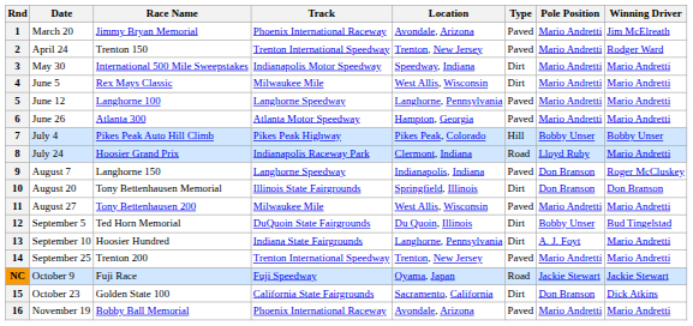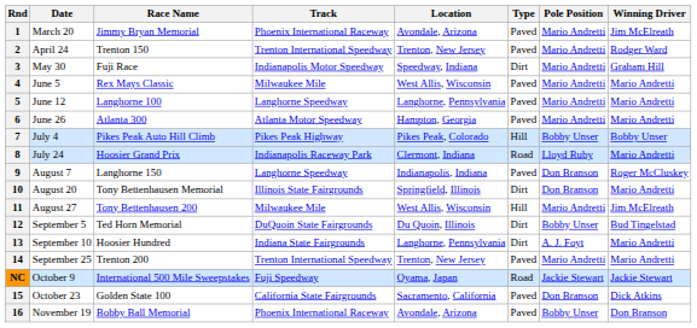 <table class="wikitable" style="font-size:85%">
 <tr>
 <th>Rnd</th>
 <th>Date</th>
 <th>Race Name</th>
 <th>Track</th>
 <th>Location</th>
 <th>Type</th>
 <th>Pole Position</th>
 <th>Winning Driver</th>
 </tr>
 <tr style="background:#FFFFFF;">
 <th>1</th>
 <td>March 20</td>
 <td> <a href='#'>Jimmy Bryan Memorial</a></td>
 <td><a href='#'>Phoenix International Raceway</a></td>
 <td><a href='#'>Avondale</a>, <a href='#'>Arizona</a></td>
 <td>Paved</td>
 <td> <a href='#'>Mario Andretti</a></td>
 <td> <a href='#'>Jim McElreath</a></td>
 </tr>
 <tr style="background:#FFFFFF;">
 <th>2</th>
 <td>April 24</td>
 <td> Trenton 150</td>
 <td><a href='#'>Trenton International Speedway</a></td>
 <td><a href='#'>Trenton</a>, <a href='#'>New Jersey</a></td>
 <td>Paved</td>
 <td> <a href='#'>Mario Andretti</a></td>
 <td> <a href='#'>Rodger Ward</a></td>
 </tr>
 <tr style="background:#FFFFFF;">
 <th>3</th>
 <td>May 30</td>
-<td> <a href='#'>International 500 Mile Sweepstakes</a></td>
+<td> Fuji Race</td>
 <td><a href='#'>Indianapolis Motor Speedway</a></td>
 <td><a href='#'>Speedway</a>, <a href='#'>Indiana</a></td>
 <td>Dirt</td>
 <td> <a href='#'>Mario Andretti</a></td>
-<td> <a href='#'>Mario Andretti</a></td>
+<td> <a href='#'>Graham Hill</a></td>
 </tr>
 <tr style="background:#FFFFFF;">
 <th>4</th>
 <td>June 5</td>
 <td> <a href='#'>Rex Mays Classic</a></td>
 <td><a href='#'>Milwaukee Mile</a></td>
 <td><a href='#'>West Allis</a>, <a href='#'>Wisconsin</a></td>
-<td>Dirt</td>
+<td>Paved</td>
 <td> <a href='#'>Mario Andretti</a></td>
 <td> <a href='#'>Mario Andretti</a></td>
 </tr>
 <tr style="background:#FFFFFF;">
 <th>5</th>
 <td>June 12</td>
 <td> <a href='#'>Langhorne 100</a></td>
 <td><a href='#'>Langhorne Speedway</a></td>
 <td><a href='#'>Langhorne</a>, <a href='#'>Pennsylvania</a></td>
 <td>Paved</td>
 <td> <a href='#'>Mario Andretti</a></td>
 <td> <a href='#'>Mario Andretti</a></td>
 </tr>
 <tr style="background:#FFFFFF;">
 <th>6</th>
 <td>June 26</td>
 <td> <a href='#'>Atlanta 300</a></td>
 <td><a href='#'>Atlanta Motor Speedway</a></td>
 <td><a href='#'>Hampton</a>, <a href='#'>Georgia</a></td>
 <td>Paved</td>
 <td> <a href='#'>Mario Andretti</a></td>
 <td> <a href='#'>Mario Andretti</a></td>
 </tr>
 <tr style="background:#D0E7FF;">
 <th>7</th>
 <td>July 4</td>
 <td> <a href='#'>Pikes Peak Auto Hill Climb</a></td>
 <td><a href='#'>Pikes Peak Highway</a></td>
 <td><a href='#'>Pikes Peak</a>, <a href='#'>Colorado</a></td>
 <td>Hill</td>
 <td> <a href='#'>Bobby Unser</a></td>
 <td> <a href='#'>Bobby Unser</a></td>
 </tr>
 <tr style="background:#D0E7FF;">
 <th>8</th>
 <td>July 24</td>
 <td> <a href='#'>Hoosier Grand Prix</a></td>
 <td><a href='#'>Indianapolis Raceway Park</a></td>
 <td><a href='#'>Clermont</a>, <a href='#'>Indiana</a></td>
 <td>Road</td>
 <td> <a href='#'>Lloyd Ruby</a></td>
 <td> <a href='#'>Mario Andretti</a></td>
 </tr>
 <tr style="background:#FFFFFF;">
 <th>9</th>
 <td>August 7</td>
 <td> Langhorne 150</td>
 <td><a href='#'>Langhorne Speedway</a></td>
 <td><a href='#'>Indianapolis</a>, <a href='#'>Indiana</a></td>
 <td>Paved</td>
 <td> <a href='#'>Don Branson</a></td>
 <td> <a href='#'>Roger McCluskey</a></td>
 </tr>
 <tr style="background:#FFFFFF;">
 <th>10</th>
 <td>August 20</td>
 <td> Tony Bettenhausen Memorial</td>
 <td><a href='#'>Illinois State Fairgrounds</a></td>
 <td><a href='#'>Springfield</a>, <a href='#'>Illinois</a></td>
 <td>Dirt</td>
 <td> <a href='#'>Don Branson</a></td>
-<td> <a href='#'>Don Branson</a></td>
+<td> <a href='#'>Mario Andretti</a></td>
 </tr>
 <tr style="background:#FFFFFF;">
 <th>11</th>
 <td>August 27</td>
 <td> <a href='#'>Tony Bettenhausen 200</a></td>
 <td><a href='#'>Milwaukee Mile</a></td>
 <td><a href='#'>West Allis</a>, <a href='#'>Wisconsin</a></td>
-<td>Paved</td>
+<td>Hill</td>
 <td> <a href='#'>Mario Andretti</a></td>
-<td> <a href='#'>Mario Andretti</a></td>
+<td> <a href='#'>Jim McElreath</a></td>
 </tr>
 <tr style="background:#FFFFFF;">
 <th>12</th>
 <td>September 5</td>
 <td> Ted Horn Memorial</td>
 <td><a href='#'>DuQuoin State Fairgrounds</a></td>
 <td><a href='#'>Du Quoin</a>, <a href='#'>Illinois</a></td>
 <td>Dirt</td>
 <td> <a href='#'>Bobby Unser</a></td>
 <td> <a href='#'>Bud Tingelstad</a></td>
 </tr>
 <tr style="background:#FFFFFF;">
 <th>13</th>
 <td>September 10</td>
 <td> Hoosier Hundred</td>
 <td><a href='#'>Indiana State Fairgrounds</a></td>
 <td><a href='#'>Langhorne</a>, <a href='#'>Pennsylvania</a></td>
 <td>Dirt</td>
 <td> <a href='#'>A. J. Foyt</a></td>
 <td> <a href='#'>Mario Andretti</a></td>
 </tr>
 <tr style="background:#FFFFFF;">
 <th>14</th>
 <td>September 25</td>
 <td> Trenton 200</td>
 <td><a href='#'>Trenton International Speedway</a></td>
 <td><a href='#'>Trenton</a>, <a href='#'>New Jersey</a></td>
 <td>Paved</td>
 <td> <a href='#'>Mario Andretti</a></td>
 <td> <a href='#'>Mario Andretti</a></td>
 </tr>
 <tr style="background:#D0E7FF;">
 <th style="background:#fb9902; text-align:center;"><strong>NC</strong></th>
 <td>October 9</td>
-<td> Fuji Race</td>
+<td> <a href='#'>International 500 Mile Sweepstakes</a></td>
 <td><a href='#'>Fuji Speedway</a></td>
 <td><a href='#'>Oyama</a>, <a href='#'>Japan</a></td>
 <td>Road</td>
 <td> <a href='#'>Jackie Stewart</a></td>
 <td> <a href='#'>Jackie Stewart</a></td>
 </tr>
 <tr style="background:#FFFFFF;">
 <th>15</th>
 <td>October 23</td>
 <td> Golden State 100</td>
 <td><a href='#'>California State Fairgrounds</a></td>
 <td><a href='#'>Sacramento</a>, <a href='#'>California</a></td>
-<td>Dirt</td>
+<td>Paved</td>
 <td> <a href='#'>Don Branson</a></td>
 <td> <a href='#'>Dick Atkins</a></td>
 </tr>
 <tr style="background:#FFFFFF;">
 <th>16</th>
 <td>November 19</td>
 <td> <a href='#'>Bobby Ball Memorial</a></td>
 <td><a href='#'>Phoenix International Raceway</a></td>
 <td><a href='#'>Avondale</a>, <a href='#'>Arizona</a></td>
 <td>Paved</td>
-<td> <a href='#'>Mario Andretti</a></td>
-<td> <a href='#'>Mario Andretti</a></td>
+<td> <a href='#'>Bobby Unser</a></td>
+<td> <a href='#'>Don Branson</a></td>
 </tr>
 </table>
